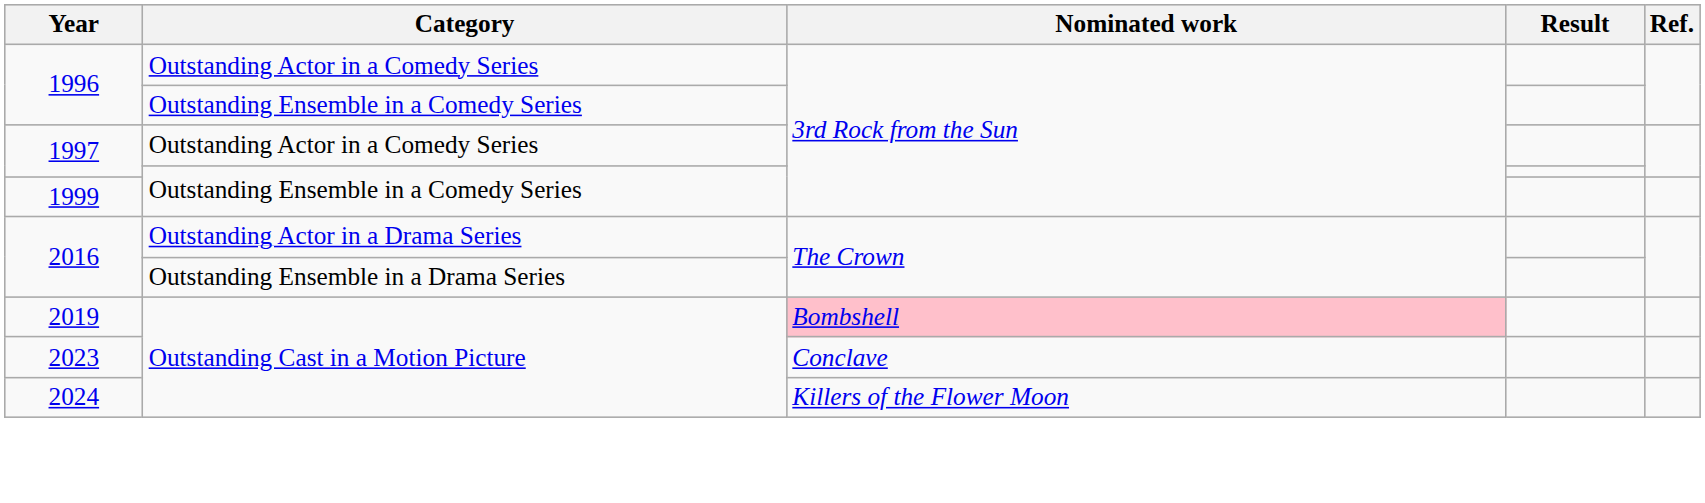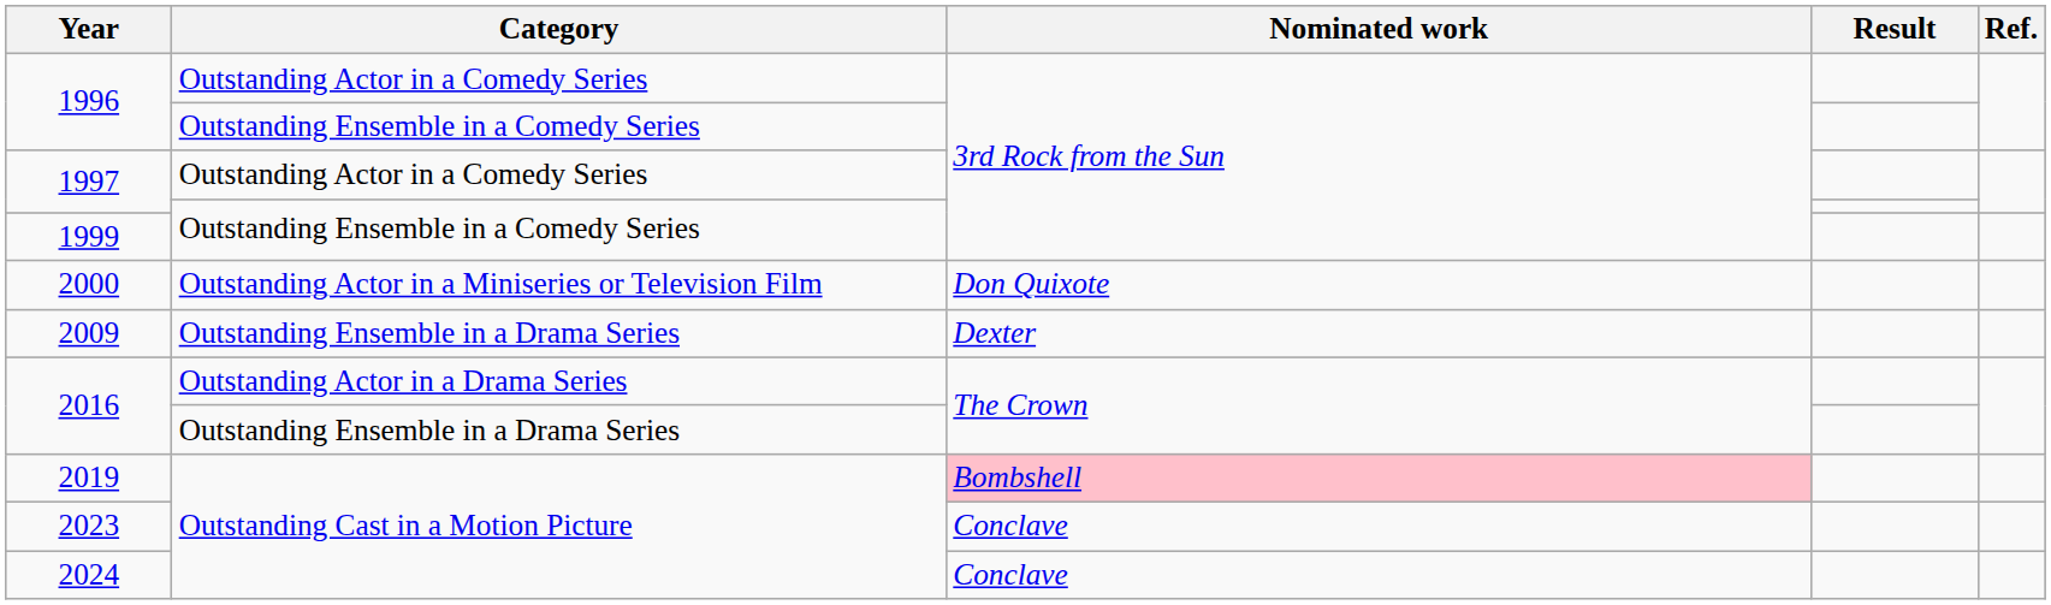 <table class=wikitable>
 <tr>
 <th scope="col" style="width:5em;">Year</th>
 <th scope="col" style="width:25em;">Category</th>
 <th scope="col" style="width:28em;">Nominated work</th>
 <th scope="col" style="width:5em;">Result</th>
 <th>Ref.</th>
 </tr>
 <tr>
 <td style="text-align:center;", rowspan=2><a href='#'>1996</a></td>
 <td><a href='#'>Outstanding Actor in a Comedy Series</a></td>
 <td rowspan=5><em><a href='#'>3rd Rock from the Sun</a></em></td>
 <td></td>
 <td style="text-align:center;", rowspan=2></td>
 </tr>
 <tr>
 <td><a href='#'>Outstanding Ensemble in a Comedy Series</a></td>
 <td></td>
 </tr>
 <tr>
 <td style="text-align:center;", rowspan="2"><a href='#'>1997</a></td>
 <td>Outstanding Actor in a Comedy Series</td>
 <td></td>
 <td rowspan=2, style="text-align:center;"></td>
 </tr>
 <tr>
 <td rowspan=2>Outstanding Ensemble in a Comedy Series</td>
 <td></td>
 </tr>
 <tr>
 <td style="text-align:center;"><a href='#'>1999</a></td>
 <td></td>
 <td style="text-align:center;"></td>
 </tr>
 <tr>
+<td style="text-align:center;"><a href='#'>2000</a></td>
+<td><a href='#'>Outstanding Actor in a Miniseries or Television Film</a></td>
+<td><em><a href='#'>Don Quixote</a></em></td>
+<td></td>
+<td style="text-align:center;"></td>
+</tr>
+<tr>
+<td style="text-align:center;"><a href='#'>2009</a></td>
+<td><a href='#'>Outstanding Ensemble in a Drama Series</a></td>
+<td><em><a href='#'>Dexter</a></em></td>
+<td></td>
+<td style="text-align:center;"></td>
+</tr>
+<tr>
 <td style="text-align:center;", rowspan=2><a href='#'>2016</a></td>
 <td><a href='#'>Outstanding Actor in a Drama Series</a></td>
 <td rowspan=2><em><a href='#'>The Crown</a></em></td>
 <td></td>
 <td rowspan=2, style="text-align:center;"></td>
 </tr>
 <tr>
 <td>Outstanding Ensemble in a Drama Series</td>
 <td></td>
 </tr>
 <tr>
 <td style="text-align:center;"><a href='#'>2019</a></td>
 <td rowspan=3><a href='#'>Outstanding Cast in a Motion Picture</a></td>
 <td style="background: pink;"><em><a href='#'>Bombshell</a></em></td>
 <td></td>
 <td style="text-align:center;"></td>
 </tr>
 <tr>
 <td style="text-align:center;"><a href='#'>2023</a></td>
 <td><em><a href='#'>Conclave</a></em></td>
 <td></td>
 <td style="text-align:center;"></td>
 </tr>
 <tr>
 <td style="text-align:center;"><a href='#'>2024</a></td>
-<td><em><a href='#'>Killers of the Flower Moon</a></em></td>
+<td><em><a href='#'>Conclave</a></em></td>
 <td></td>
 <td style="text-align:center;"></td>
 </tr>
 </table>
